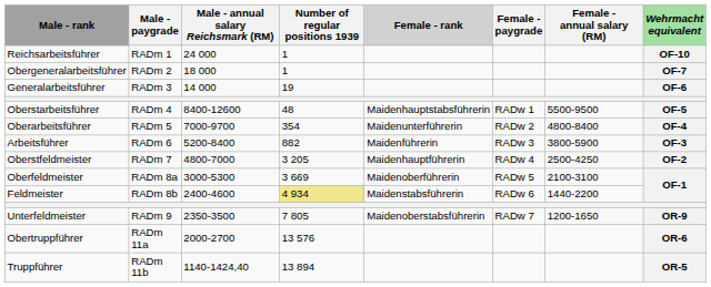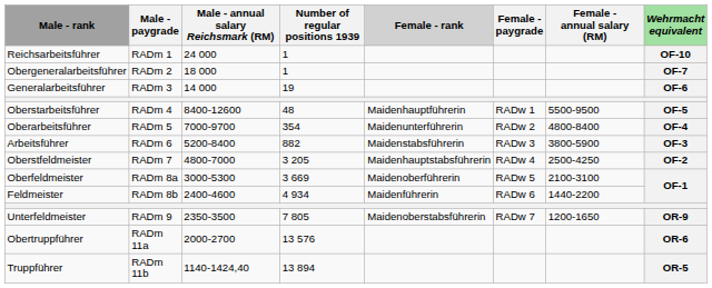 <table class="wikitable">
 <tr>
 <td bgcolor="A1A1A1" align="center" width="150"><strong>Male - rank</strong></td>
 <th bgcolor="F1F1F1" width="70">Male - <br>paygrade</th>
 <th bgcolor="F1F1F1" width="140">Male - annual salary<br> <em>Reichsmark</em> (RM)</th>
 <th bgcolor="F1F1F1" width="120">Number of <br>regular positions 1939</th>
 <td bgcolor="D1D1D1" align="center" width="150"><strong>Female - rank</strong></td>
 <th align="left" width="70">Female - <br>paygrade</th>
 <th align="left" width="140">Female - <br>annual salary<br>(RM)</th>
 <td bgcolor="A0E0A0" width="60" align="center"><strong><em>Wehrmacht<em> equivalent<strong></td>
 </tr>
 <tr>
 <td></em>Reichsarbeitsführer<em></td>
 <td>RADm 1</td>
 <td>24 000</td>
 <td>1</td>
 <td></td>
 <td></td>
 <td></td>
 <th>OF-10</th>
 </tr>
 <tr>
 <td></em>Obergeneralarbeitsführer<em></td>
 <td>RADm 2</td>
 <td>18 000</td>
 <td>1</td>
 <td></td>
 <td></td>
 <td></td>
 <th>OF-7</th>
 </tr>
 <tr>
 <td></em>Generalarbeitsführer<em></td>
 <td>RADm 3</td>
 <td>14 000</td>
 <td>19</td>
 <td></td>
 <td></td>
 <td></td>
 <th>OF-6</th>
 </tr>
 <tr>
 <th colspan=8></th>
 </tr>
 <tr>
 <td></em>Oberstarbeitsführer<em></td>
 <td>RADm 4</td>
 <td>8400-12600</td>
 <td>48</td>
-<td></em>Maidenhauptstabsführerin<em></td>
+<td></em>Maidenhauptführerin<em></td>
 <td>RADw 1</td>
 <td>5500-9500</td>
 <th>OF-5</th>
 </tr>
 <tr>
 <td></em>Oberarbeitsführer<em></td>
 <td>RADm 5</td>
 <td>7000-9700</td>
 <td>354</td>
 <td></em>Maidenunterführerin<em></td>
 <td>RADw 2</td>
 <td>4800-8400</td>
 <th>OF-4</th>
 </tr>
 <tr>
 <td></em>Arbeitsführer<em></td>
 <td>RADm 6</td>
 <td>5200-8400</td>
 <td>882</td>
-<td></em>Maidenführerin<em></td>
+<td></em>Maidenstabsführerin<em></td>
 <td>RADw 3</td>
 <td>3800-5900</td>
 <th>OF-3</th>
 </tr>
 <tr>
 <td></em>Oberstfeldmeister<em></td>
 <td>RADm 7</td>
 <td>4800-7000</td>
 <td>3 205</td>
-<td></em>Maidenhauptführerin<em></td>
+<td></em>Maidenhauptstabsführerin<em></td>
 <td>RADw 4</td>
 <td>2500-4250</td>
 <th>OF-2</th>
 </tr>
 <tr>
 <td></em>Oberfeldmeister<em></td>
 <td>RADm 8a</td>
 <td>3000-5300</td>
 <td>3 669</td>
 <td></em>Maidenoberführerin<em></td>
 <td>RADw 5</td>
 <td>2100-3100</td>
 <th rowspan=2>OF-1</th>
 </tr>
 <tr>
 <td></em>Feldmeister<em></td>
 <td>RADm 8b</td>
 <td>2400-4600</td>
-<td style="background: khaki;">4 934</td>
-<td></em>Maidenstabsführerin<em></td>
+<td>4 934</td>
+<td></em>Maidenführerin<em></td>
 <td>RADw 6</td>
 <td>1440-2200</td>
 </tr>
 <tr>
 <th colspan=8></th>
 </tr>
 <tr>
 <td></em>Unterfeldmeister<em></td>
 <td>RADm 9</td>
 <td>2350-3500</td>
 <td>7 805</td>
 <td></em>Maidenoberstabsführerin<em></td>
 <td>RADw 7</td>
 <td>1200-1650</td>
 <th>OR-9</th>
 </tr>
 <tr>
 <td></em>Obertruppführer<em></td>
 <td>RADm 11a</td>
 <td>2000-2700</td>
 <td>13 576</td>
 <td></td>
 <td></td>
 <td></td>
 <th>OR-6</th>
 </tr>
 <tr>
 <td></em>Truppführer<em></td>
 <td>RADm 11b</td>
 <td>1140-1424,40</td>
 <td>13 894</td>
 <td></td>
 <td></td>
 <td></td>
 <th>OR-5</th>
 </tr>
 </table>
